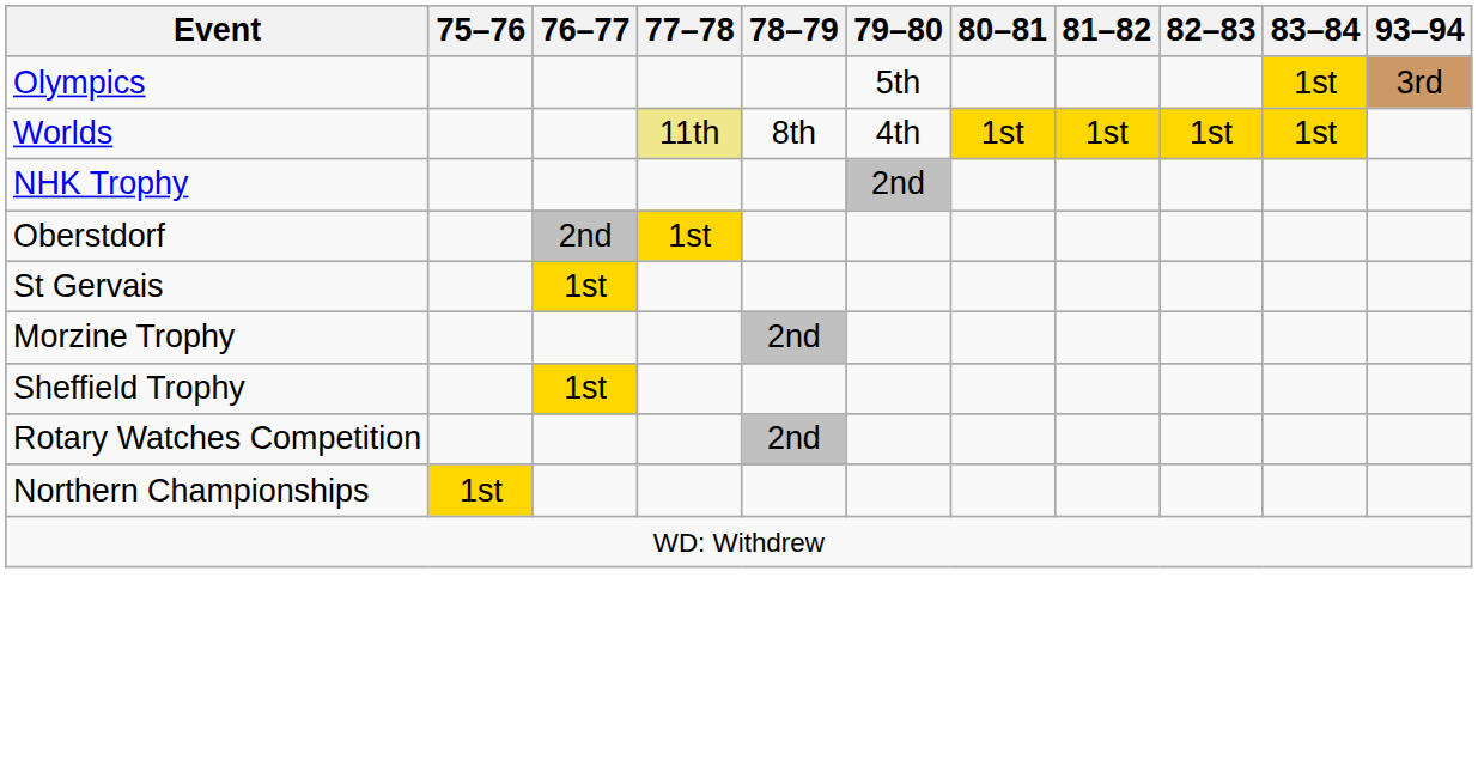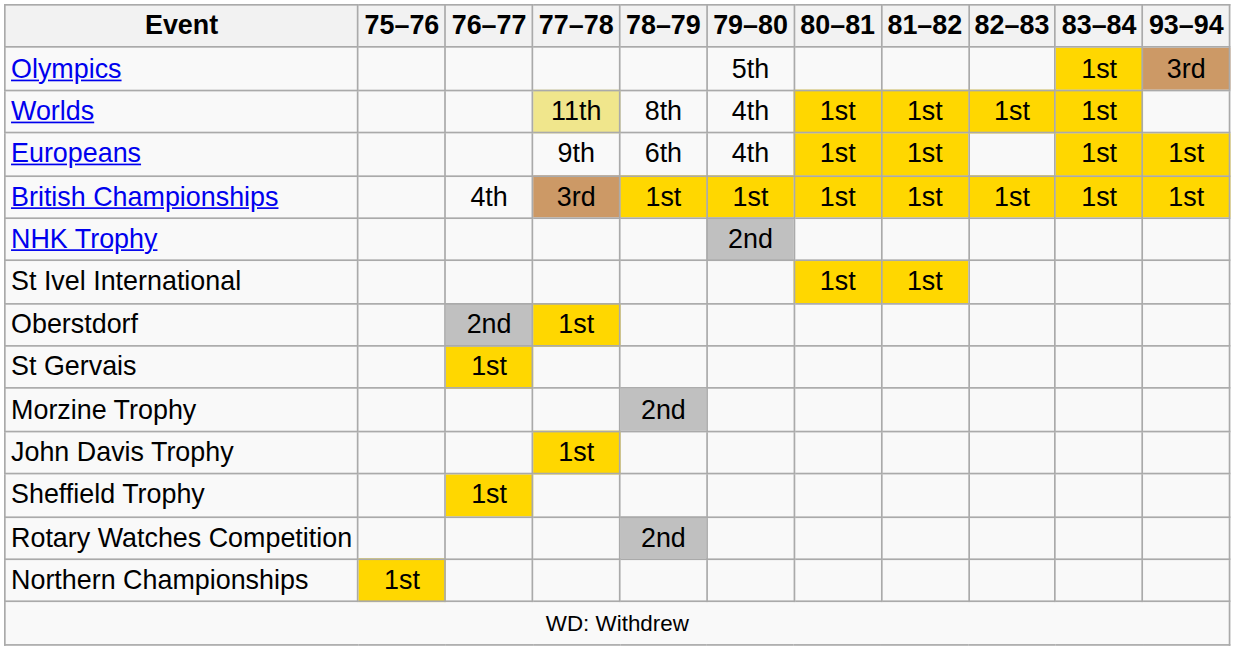 <table class="wikitable" style="text-align: center;">
 <tr>
 <th>Event</th>
 <th>75–76</th>
 <th>76–77</th>
 <th>77–78</th>
 <th>78–79</th>
 <th>79–80</th>
 <th>80–81</th>
 <th>81–82</th>
 <th>82–83</th>
 <th>83–84</th>
 <th>93–94</th>
 </tr>
 <tr>
 <td style="text-align: left;"><a href='#'>Olympics</a></td>
 <td></td>
 <td></td>
 <td></td>
 <td></td>
 <td>5th</td>
 <td></td>
 <td></td>
 <td></td>
 <td style="background:gold;">1st</td>
 <td style="background:#c96;">3rd</td>
 </tr>
 <tr>
 <td style="text-align: left;"><a href='#'>Worlds</a></td>
 <td></td>
 <td></td>
 <td style="background: khaki;">11th</td>
 <td>8th</td>
 <td>4th</td>
 <td style="background:gold;">1st</td>
 <td style="background:gold;">1st</td>
 <td style="background:gold;">1st</td>
 <td style="background:gold;">1st</td>
 <td></td>
 </tr>
 <tr>
+<td style="text-align: left;"><a href='#'>Europeans</a></td>
+<td></td>
+<td></td>
+<td>9th</td>
+<td>6th</td>
+<td>4th</td>
+<td style="background:gold;">1st</td>
+<td style="background:gold;">1st</td>
+<td align="center"></td>
+<td style="background:gold;">1st</td>
+<td style="background:gold;">1st</td>
+</tr>
+<tr>
+<td style="text-align: left;"><a href='#'>British Championships</a></td>
+<td></td>
+<td>4th</td>
+<td style="background:#c96;">3rd</td>
+<td style="background:gold;">1st</td>
+<td style="background:gold;">1st</td>
+<td style="background:gold;">1st</td>
+<td style="background:gold;">1st</td>
+<td style="background:gold;">1st</td>
+<td style="background:gold;">1st</td>
+<td style="background:gold;">1st</td>
+</tr>
+<tr>
 <td style="text-align: left;"><a href='#'>NHK Trophy</a></td>
 <td></td>
 <td></td>
 <td></td>
 <td></td>
 <td style="background:silver;">2nd</td>
 <td></td>
 <td></td>
+<td></td>
+<td></td>
+<td></td>
+</tr>
+<tr>
+<td style="text-align: left;">St Ivel International</td>
+<td></td>
+<td></td>
+<td></td>
+<td></td>
+<td></td>
+<td style="background:gold;">1st</td>
+<td style="background:gold;">1st</td>
 <td></td>
 <td></td>
 <td></td>
 </tr>
 <tr>
 <td style="text-align: left;">Oberstdorf</td>
 <td></td>
 <td style="background:silver;">2nd</td>
 <td style="background:gold;">1st</td>
 <td></td>
 <td></td>
 <td></td>
 <td></td>
 <td></td>
 <td></td>
 <td></td>
 </tr>
 <tr>
 <td style="text-align: left;">St Gervais</td>
 <td></td>
 <td style="background:gold;">1st</td>
 <td></td>
 <td></td>
 <td></td>
 <td></td>
 <td></td>
 <td></td>
 <td></td>
 <td></td>
 </tr>
 <tr>
 <td style="text-align: left;">Morzine Trophy</td>
 <td></td>
 <td></td>
 <td></td>
 <td style="background:silver;">2nd</td>
+<td></td>
+<td></td>
+<td></td>
+<td></td>
+<td></td>
+<td></td>
+</tr>
+<tr>
+<td style="text-align: left;">John Davis Trophy</td>
+<td></td>
+<td></td>
+<td style="background:gold;">1st</td>
+<td></td>
 <td></td>
 <td></td>
 <td></td>
 <td></td>
 <td></td>
 <td></td>
 </tr>
 <tr>
 <td style="text-align: left;">Sheffield Trophy</td>
 <td></td>
 <td style="background:gold;">1st</td>
 <td></td>
 <td></td>
 <td></td>
 <td></td>
 <td></td>
 <td></td>
 <td></td>
 <td></td>
 </tr>
 <tr>
 <td style="text-align: left;">Rotary Watches Competition</td>
 <td></td>
 <td></td>
 <td></td>
 <td style="background:silver;">2nd</td>
 <td></td>
 <td></td>
 <td></td>
 <td></td>
 <td></td>
 <td></td>
 </tr>
 <tr>
 <td style="text-align: left;">Northern Championships</td>
 <td style="background:gold;">1st</td>
 <td></td>
 <td></td>
 <td></td>
 <td></td>
 <td></td>
 <td></td>
 <td></td>
 <td></td>
 <td></td>
 </tr>
 <tr>
 <td colspan="11" align="center"><small>WD: Withdrew</small></td>
 </tr>
 </table>
